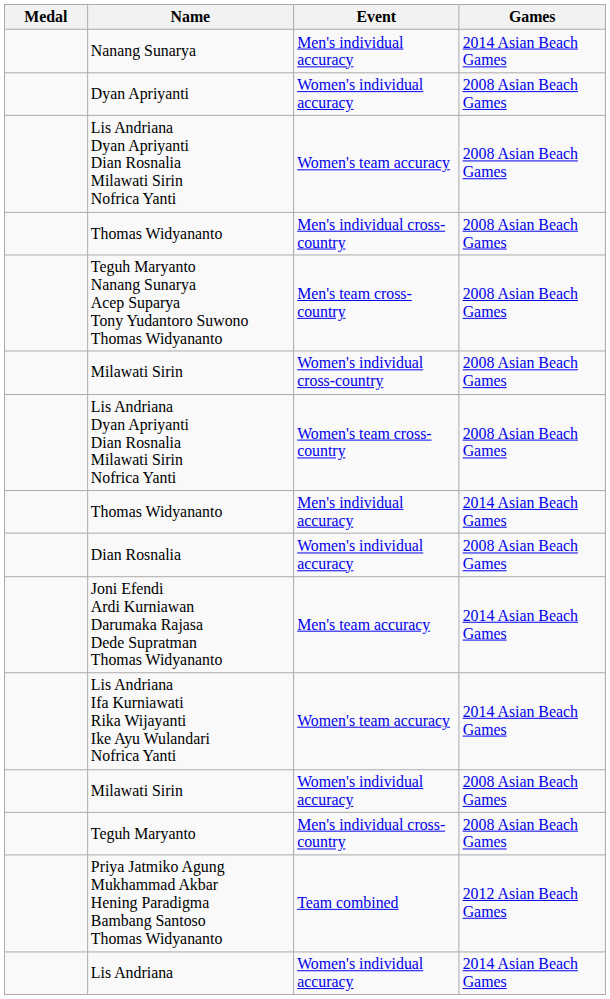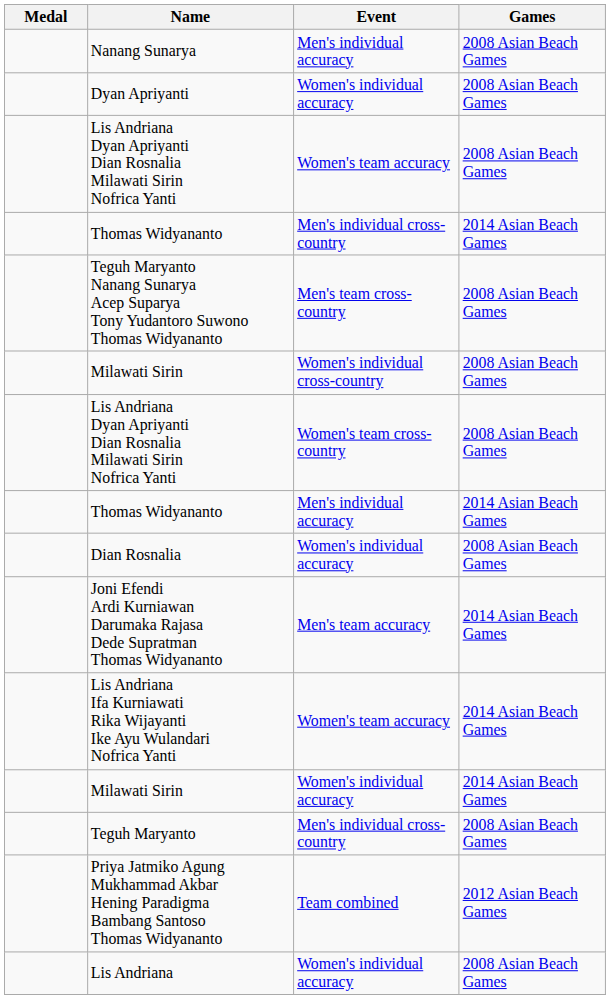 <table class="wikitable sortable" style="font-size:100%">
 <tr>
 <th width="90">Medal</th>
 <th width="250">Name</th>
 <th width="200">Event</th>
 <th width="180">Games</th>
 </tr>
 <tr>
 <td></td>
 <td>Nanang Sunarya</td>
 <td><a href='#'>Men's individual accuracy</a></td>
-<td><a href='#'>2014 Asian Beach Games</a></td>
+<td><a href='#'>2008 Asian Beach Games</a></td>
 </tr>
 <tr>
 <td></td>
 <td>Dyan Apriyanti</td>
 <td><a href='#'>Women's individual accuracy</a></td>
 <td><a href='#'>2008 Asian Beach Games</a></td>
 </tr>
 <tr>
 <td></td>
 <td>Lis Andriana<br>Dyan Apriyanti<br>Dian Rosnalia<br>Milawati Sirin<br>Nofrica Yanti</td>
 <td><a href='#'>Women's team accuracy</a></td>
 <td><a href='#'>2008 Asian Beach Games</a></td>
 </tr>
 <tr>
 <td></td>
 <td>Thomas Widyananto</td>
 <td><a href='#'>Men's individual cross-country</a></td>
-<td><a href='#'>2008 Asian Beach Games</a></td>
+<td><a href='#'>2014 Asian Beach Games</a></td>
 </tr>
 <tr>
 <td></td>
 <td>Teguh Maryanto<br>Nanang Sunarya<br>Acep Suparya<br>Tony Yudantoro Suwono<br>Thomas Widyananto</td>
 <td><a href='#'>Men's team cross-country</a></td>
 <td><a href='#'>2008 Asian Beach Games</a></td>
 </tr>
 <tr>
 <td></td>
 <td>Milawati Sirin</td>
 <td><a href='#'>Women's individual cross-country</a></td>
 <td><a href='#'>2008 Asian Beach Games</a></td>
 </tr>
 <tr>
 <td></td>
 <td>Lis Andriana<br>Dyan Apriyanti<br>Dian Rosnalia<br>Milawati Sirin<br>Nofrica Yanti</td>
 <td><a href='#'>Women's team cross-country</a></td>
 <td><a href='#'>2008 Asian Beach Games</a></td>
 </tr>
 <tr>
 <td></td>
 <td>Thomas Widyananto</td>
 <td><a href='#'>Men's individual accuracy</a></td>
 <td><a href='#'>2014 Asian Beach Games</a></td>
 </tr>
 <tr>
 <td></td>
 <td>Dian Rosnalia</td>
 <td><a href='#'>Women's individual accuracy</a></td>
 <td><a href='#'>2008 Asian Beach Games</a></td>
 </tr>
 <tr>
 <td></td>
 <td>Joni Efendi<br>Ardi Kurniawan<br>Darumaka Rajasa<br>Dede Supratman<br>Thomas Widyananto</td>
 <td><a href='#'>Men's team accuracy</a></td>
 <td><a href='#'>2014 Asian Beach Games</a></td>
 </tr>
 <tr>
 <td></td>
 <td>Lis Andriana<br>Ifa Kurniawati<br>Rika Wijayanti<br>Ike Ayu Wulandari<br>Nofrica Yanti</td>
 <td><a href='#'>Women's team accuracy</a></td>
 <td><a href='#'>2014 Asian Beach Games</a></td>
 </tr>
 <tr>
 <td></td>
 <td>Milawati Sirin</td>
 <td><a href='#'>Women's individual accuracy</a></td>
-<td><a href='#'>2008 Asian Beach Games</a></td>
+<td><a href='#'>2014 Asian Beach Games</a></td>
 </tr>
 <tr>
 <td></td>
 <td>Teguh Maryanto</td>
 <td><a href='#'>Men's individual cross-country</a></td>
 <td><a href='#'>2008 Asian Beach Games</a></td>
 </tr>
 <tr>
 <td></td>
 <td>Priya Jatmiko Agung<br>Mukhammad Akbar<br>Hening Paradigma<br>Bambang Santoso<br>Thomas Widyananto</td>
 <td><a href='#'>Team combined</a></td>
 <td><a href='#'>2012 Asian Beach Games</a></td>
 </tr>
 <tr>
 <td></td>
 <td>Lis Andriana</td>
 <td><a href='#'>Women's individual accuracy</a></td>
-<td><a href='#'>2014 Asian Beach Games</a></td>
+<td><a href='#'>2008 Asian Beach Games</a></td>
 </tr>
 <tr>
 </tr>
 </table>
